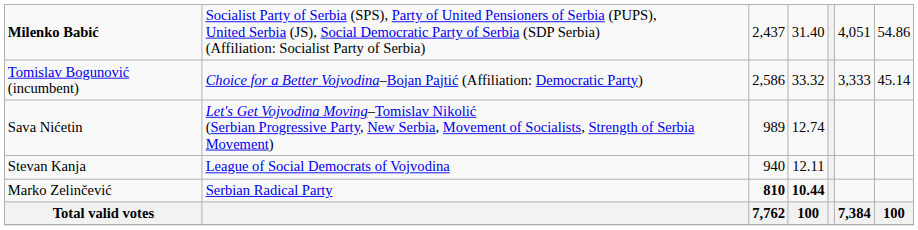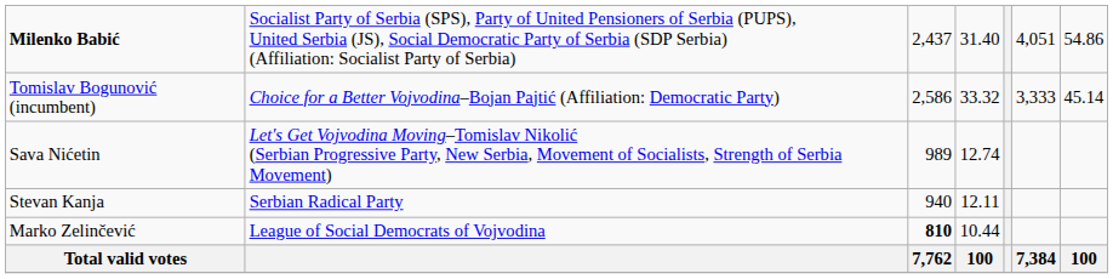 <table style="width:1000px;" class="wikitable">
 <tr>
 <td align="left"><strong>Milenko Babić</strong></td>
 <td align="left"><a href='#'>Socialist Party of Serbia</a> (SPS), <a href='#'>Party of United Pensioners of Serbia</a> (PUPS),<br><a href='#'>United Serbia</a> (JS), <a href='#'>Social Democratic Party of Serbia</a> (SDP Serbia)<br>(Affiliation: Socialist Party of Serbia)</td>
 <td align="right">2,437</td>
 <td align="right">31.40</td>
 <th align="left"></th>
 <td align="right">4,051</td>
 <td align="right">54.86</td>
 </tr>
 <tr>
 <td align="left"><a href='#'>Tomislav Bogunović</a> (incumbent)</td>
 <td align="left"><em><a href='#'>Choice for a Better Vojvodina</a></em>–<a href='#'>Bojan Pajtić</a> (Affiliation: <a href='#'>Democratic Party</a>)</td>
 <td align="right">2,586</td>
 <td align="right">33.32</td>
 <th align="left"></th>
 <td align="right">3,333</td>
 <td align="right">45.14</td>
 </tr>
 <tr>
 <td align="left">Sava Nićetin</td>
 <td align="left"><em><a href='#'>Let's Get Vojvodina Moving</a></em>–<a href='#'>Tomislav Nikolić</a><br>(<a href='#'>Serbian Progressive Party</a>, <a href='#'>New Serbia</a>, <a href='#'>Movement of Socialists</a>, <a href='#'>Strength of Serbia Movement</a>)</td>
 <td align="right">989</td>
 <td align="right">12.74</td>
 <th align="left"></th>
 <td align="right"></td>
 <td align="right"></td>
 </tr>
 <tr>
 <td align="left">Stevan Kanja</td>
-<td align="left"><a href='#'>League of Social Democrats of Vojvodina</a></td>
+<td align="left"><a href='#'>Serbian Radical Party</a></td>
 <td align="right">940</td>
 <td align="right">12.11</td>
 <th align="left"></th>
 <td align="right"></td>
 <td align="right"></td>
 </tr>
 <tr>
 <td align="left">Marko Zelinčević</td>
-<td align="left"><a href='#'>Serbian Radical Party</a></td>
+<td align="left"><a href='#'>League of Social Democrats of Vojvodina</a></td>
 <td align="right"><strong>810</strong></td>
-<td align="right"><strong>10.44</strong></td>
+<td align="right">10.44</td>
 <th align="left"></th>
 <td align="right"></td>
 <td align="right"></td>
 </tr>
 <tr>
 <th align="left">Total valid votes</th>
 <th align="left"></th>
 <th align="right">7,762</th>
 <th align="right">100</th>
 <th align="left"></th>
 <th align="right">7,384</th>
 <th align="right">100</th>
 </tr>
 <tr>
 </tr>
 </table>
